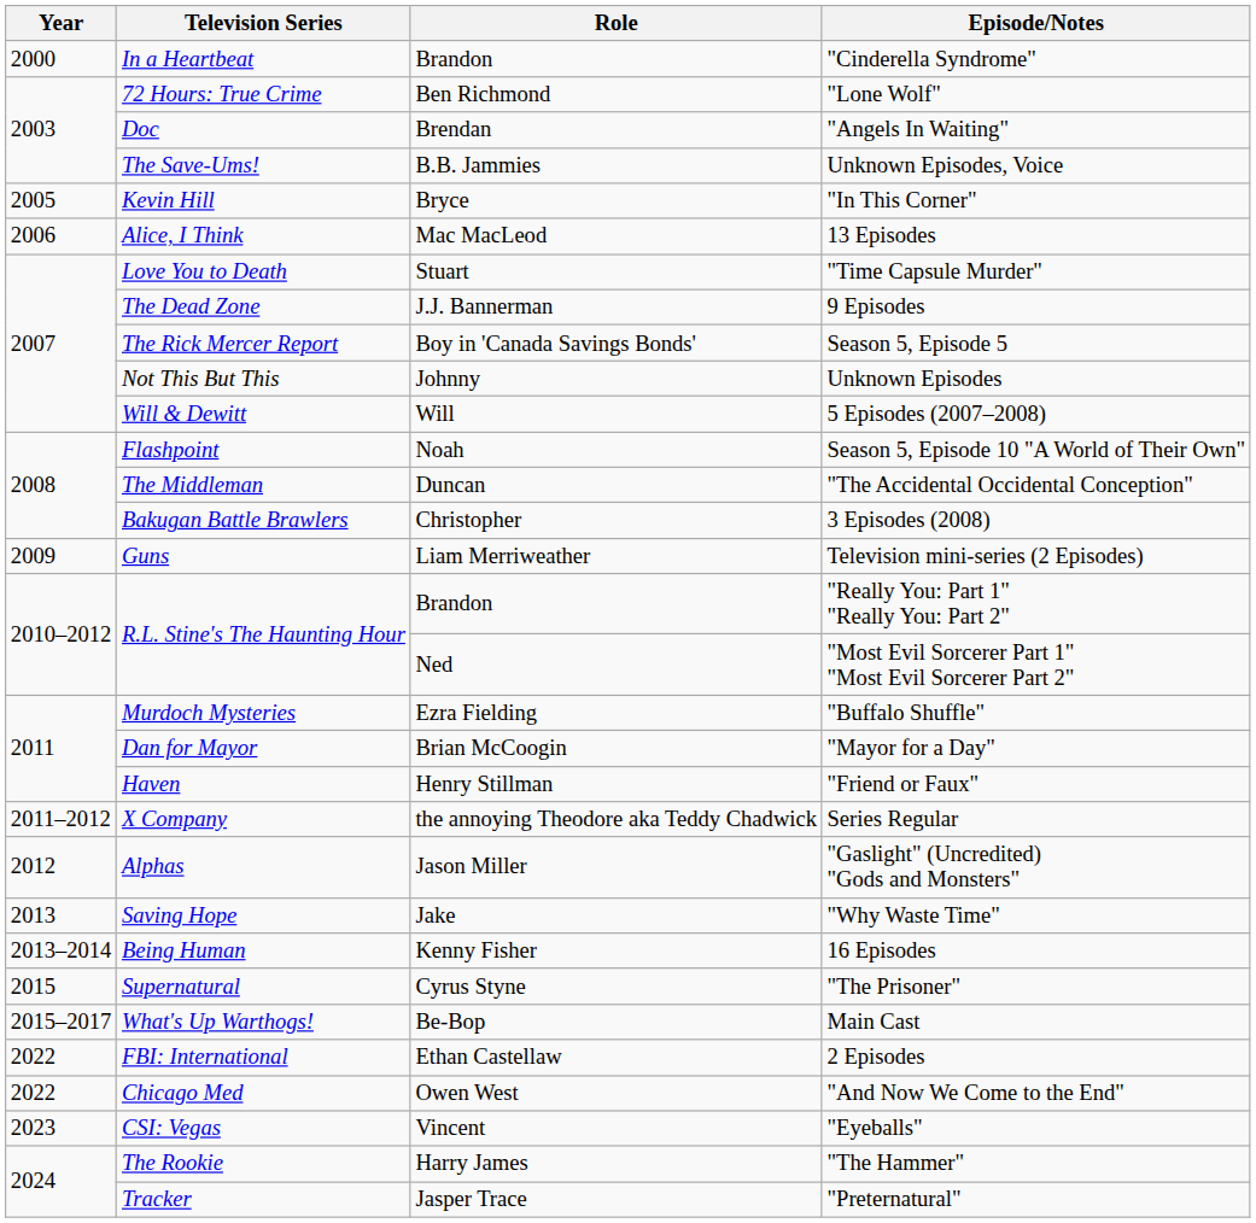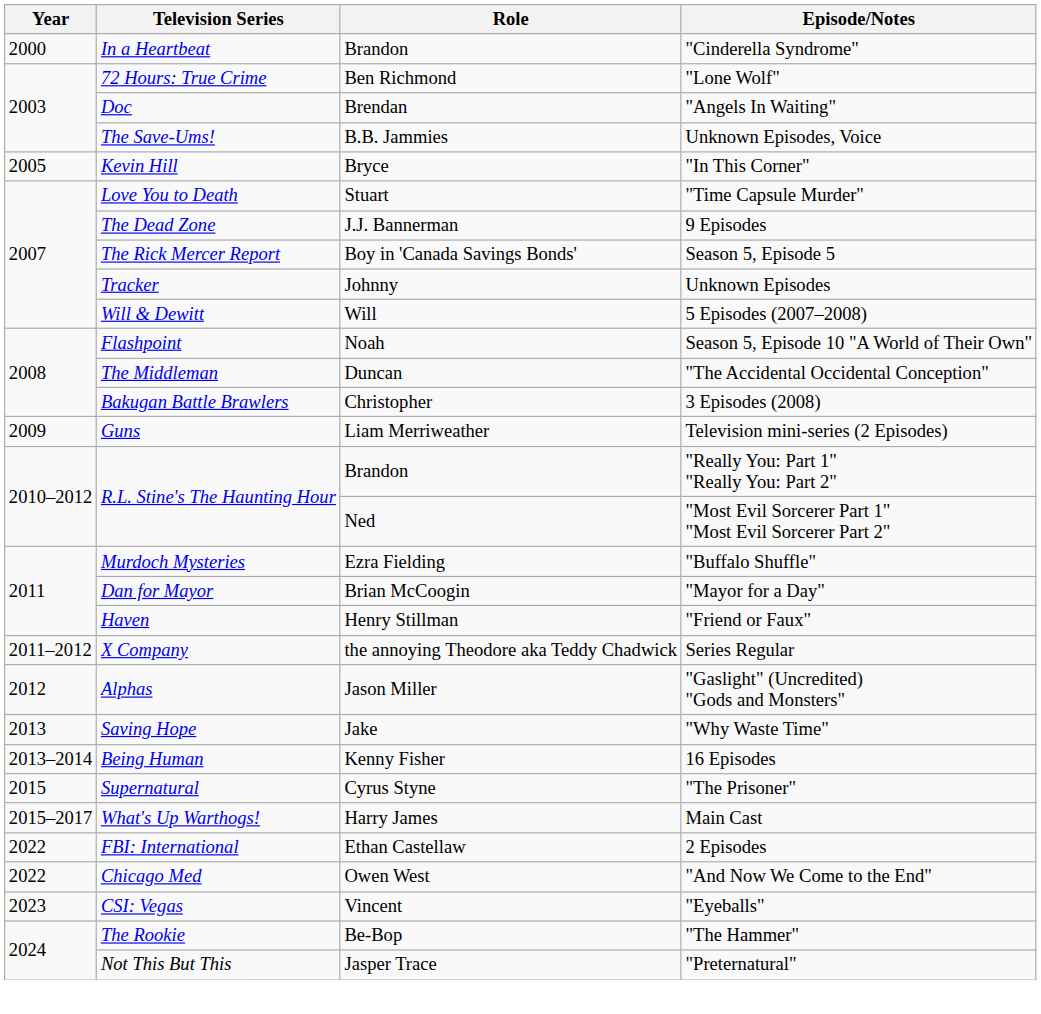 <table class="wikitable sortable">
 <tr>
 <th>Year</th>
 <th>Television Series</th>
 <th>Role</th>
 <th class="unsortable">Episode/Notes</th>
 </tr>
 <tr>
 <td>2000</td>
 <td><em><a href='#'>In a Heartbeat</a></em></td>
 <td>Brandon</td>
 <td>"Cinderella Syndrome"</td>
 </tr>
 <tr>
 <td rowspan=3>2003</td>
 <td><em><a href='#'>72 Hours: True Crime</a></em></td>
 <td>Ben Richmond</td>
 <td>"Lone Wolf"</td>
 </tr>
 <tr>
 <td><em><a href='#'>Doc</a></em></td>
 <td>Brendan</td>
 <td>"Angels In Waiting"</td>
 </tr>
 <tr>
 <td data-sort-value="Save-Ums!, The"><em><a href='#'>The Save-Ums!</a></em></td>
 <td>B.B. Jammies</td>
 <td>Unknown Episodes, Voice</td>
 </tr>
 <tr>
 <td>2005</td>
 <td><em><a href='#'>Kevin Hill</a></em></td>
 <td>Bryce</td>
 <td>"In This Corner"</td>
 </tr>
 <tr>
-<td>2006</td>
-<td><em><a href='#'>Alice, I Think</a></em></td>
-<td>Mac MacLeod</td>
-<td>13 Episodes</td>
-</tr>
-<tr>
 <td rowspan=5>2007</td>
 <td><em><a href='#'>Love You to Death</a></em></td>
 <td>Stuart</td>
 <td>"Time Capsule Murder"</td>
 </tr>
 <tr>
 <td data-sort-value="Dead Zone, The"><em><a href='#'>The Dead Zone</a></em></td>
 <td>J.J. Bannerman</td>
 <td>9 Episodes</td>
 </tr>
 <tr>
 <td data-sort-value="Rick Mercer Report, The"><em><a href='#'>The Rick Mercer Report</a></em></td>
 <td>Boy in 'Canada Savings Bonds'</td>
 <td>Season 5, Episode 5</td>
 </tr>
 <tr>
-<td><em>Not This But This</em></td>
+<td><a href='#'><em>Tracker</em></a></td>
 <td>Johnny</td>
 <td>Unknown Episodes</td>
 </tr>
 <tr>
 <td><em><a href='#'>Will & Dewitt</a></em></td>
 <td>Will</td>
 <td>5 Episodes (2007–2008)</td>
 </tr>
 <tr>
 <td rowspan=3>2008</td>
 <td><em><a href='#'>Flashpoint</a></em></td>
 <td>Noah</td>
 <td>Season 5, Episode 10 "A World of Their Own"</td>
 </tr>
 <tr>
 <td data-sort-value="Middleman, The"><em><a href='#'>The Middleman</a></em></td>
 <td>Duncan</td>
 <td>"The Accidental Occidental Conception"</td>
 </tr>
 <tr>
 <td><em><a href='#'>Bakugan Battle Brawlers</a></em></td>
 <td>Christopher</td>
 <td>3 Episodes (2008)</td>
 </tr>
 <tr>
 <td>2009</td>
 <td><em><a href='#'>Guns</a></em></td>
 <td>Liam Merriweather</td>
 <td>Television mini-series (2 Episodes)</td>
 </tr>
 <tr>
 <td rowspan=2>2010–2012</td>
 <td rowspan=2><em><a href='#'>R.L. Stine's The Haunting Hour</a></em></td>
 <td>Brandon</td>
 <td>"Really You: Part 1"<br>"Really You: Part 2"</td>
 </tr>
 <tr>
 <td>Ned</td>
 <td>"Most Evil Sorcerer Part 1"<br>"Most Evil Sorcerer Part 2"</td>
 </tr>
 <tr>
 <td rowspan=3>2011</td>
 <td><em><a href='#'>Murdoch Mysteries</a></em></td>
 <td>Ezra Fielding</td>
 <td>"Buffalo Shuffle"</td>
 </tr>
 <tr>
 <td><em><a href='#'>Dan for Mayor</a></em></td>
 <td>Brian McCoogin</td>
 <td>"Mayor for a Day"</td>
 </tr>
 <tr>
 <td><em><a href='#'>Haven</a></em></td>
 <td>Henry Stillman</td>
 <td>"Friend or Faux"</td>
 </tr>
 <tr>
 <td>2011–2012</td>
 <td><em><a href='#'>X Company</a></em></td>
 <td>the annoying Theodore aka Teddy Chadwick</td>
 <td>Series Regular</td>
 </tr>
 <tr>
 <td>2012</td>
 <td><em><a href='#'>Alphas</a></em></td>
 <td>Jason Miller</td>
 <td>"Gaslight" (Uncredited)<br>"Gods and Monsters"</td>
 </tr>
 <tr>
 <td>2013</td>
 <td><em><a href='#'>Saving Hope</a></em></td>
 <td>Jake</td>
 <td>"Why Waste Time"</td>
 </tr>
 <tr>
 <td>2013–2014</td>
 <td><em><a href='#'>Being Human</a></em></td>
 <td>Kenny Fisher</td>
 <td>16 Episodes</td>
 </tr>
 <tr>
 <td>2015</td>
 <td><em><a href='#'>Supernatural</a></em></td>
 <td>Cyrus Styne</td>
 <td>"The Prisoner"</td>
 </tr>
 <tr>
 <td>2015–2017</td>
 <td><em><a href='#'>What's Up Warthogs!</a></em></td>
-<td>Be-Bop</td>
+<td>Harry James</td>
 <td>Main Cast</td>
 </tr>
 <tr>
 <td>2022</td>
 <td><em><a href='#'>FBI: International</a></em></td>
 <td>Ethan Castellaw</td>
 <td>2 Episodes</td>
 </tr>
 <tr>
 <td>2022</td>
 <td><em><a href='#'>Chicago Med</a></em></td>
 <td>Owen West</td>
 <td>"And Now We Come to the End"</td>
 </tr>
 <tr>
 <td>2023</td>
 <td><em><a href='#'>CSI: Vegas</a></em></td>
 <td>Vincent</td>
 <td>"Eyeballs"</td>
 </tr>
 <tr>
 <td rowspan="2">2024</td>
 <td><em><a href='#'>The Rookie</a></em></td>
-<td>Harry James</td>
+<td>Be-Bop</td>
 <td>"The Hammer"</td>
 </tr>
 <tr>
-<td><a href='#'><em>Tracker</em></a></td>
+<td><em>Not This But This</em></td>
 <td>Jasper Trace</td>
 <td>"Preternatural"</td>
 </tr>
 </table>
